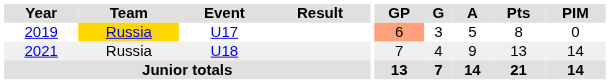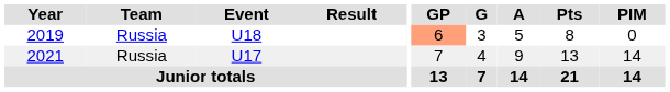 <table border="0" cellpadding="1" cellspacing="0" ID="Table3" style="text-align:center; width:40em">
 <tr bgcolor="#e0e0e0">
 <th>Year</th>
 <th>Team</th>
 <th>Event</th>
 <th>Result</th>
 <th rowspan="99" bgcolor="#ffffff"></th>
 <th>GP</th>
 <th>G</th>
 <th>A</th>
 <th>Pts</th>
 <th>PIM</th>
 </tr>
 <tr>
 <td><a href='#'>2019</a></td>
-<td style="background: gold;"><a href='#'>Russia</a></td>
-<td><a href='#'>U17</a></td>
+<td><a href='#'>Russia</a></td>
+<td><a href='#'>U18</a></td>
 <td></td>
 <td style="background: lightsalmon;">6</td>
 <td>3</td>
 <td>5</td>
 <td>8</td>
 <td>0</td>
 </tr>
 <tr bgcolor="#f0f0f0">
 <td><a href='#'>2021</a></td>
 <td>Russia</td>
-<td><a href='#'>U18</a></td>
+<td><a href='#'>U17</a></td>
 <td></td>
 <td>7</td>
 <td>4</td>
 <td>9</td>
 <td>13</td>
 <td>14</td>
 </tr>
 <tr ALIGN="center" bgcolor="#e0e0e0">
 <th colspan=4>Junior totals</th>
 <th>13</th>
 <th>7</th>
 <th>14</th>
 <th>21</th>
 <th>14</th>
 </tr>
 </table>
